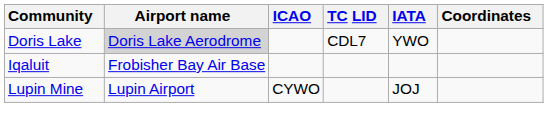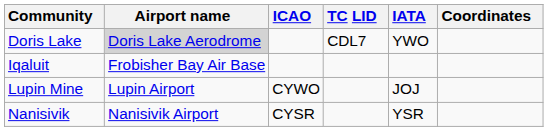 <table class="wikitable sortable" style="width:auto;">
 <tr>
 <th width="*">Community  </th>
 <th width="*">Airport name  </th>
 <th width="*"><a href='#'>ICAO</a>  </th>
 <th width="*"><a href='#'>TC</a> <a href='#'>LID</a>  </th>
 <th width="*"><a href='#'>IATA</a>  </th>
 <th width="*" class=unsortable>Coordinates  </th>
 </tr>
 <tr>
 <td><a href='#'>Doris Lake</a></td>
 <td style="background: lightgrey;"><a href='#'>Doris Lake Aerodrome</a></td>
 <td></td>
 <td>CDL7</td>
 <td>YWO</td>
 <td></td>
 </tr>
 <tr>
 <td><a href='#'>Iqaluit</a></td>
 <td><a href='#'>Frobisher Bay Air Base</a></td>
 <td></td>
 <td></td>
 <td></td>
 <td></td>
 </tr>
 <tr>
 <td><a href='#'>Lupin Mine</a></td>
 <td><a href='#'>Lupin Airport</a></td>
 <td>CYWO</td>
 <td></td>
 <td>JOJ</td>
 <td></td>
 </tr>
+<tr>
+<td><a href='#'>Nanisivik</a></td>
+<td><a href='#'>Nanisivik Airport</a></td>
+<td>CYSR</td>
+<td></td>
+<td>YSR</td>
+<td></td>
+</tr>
 </table>
